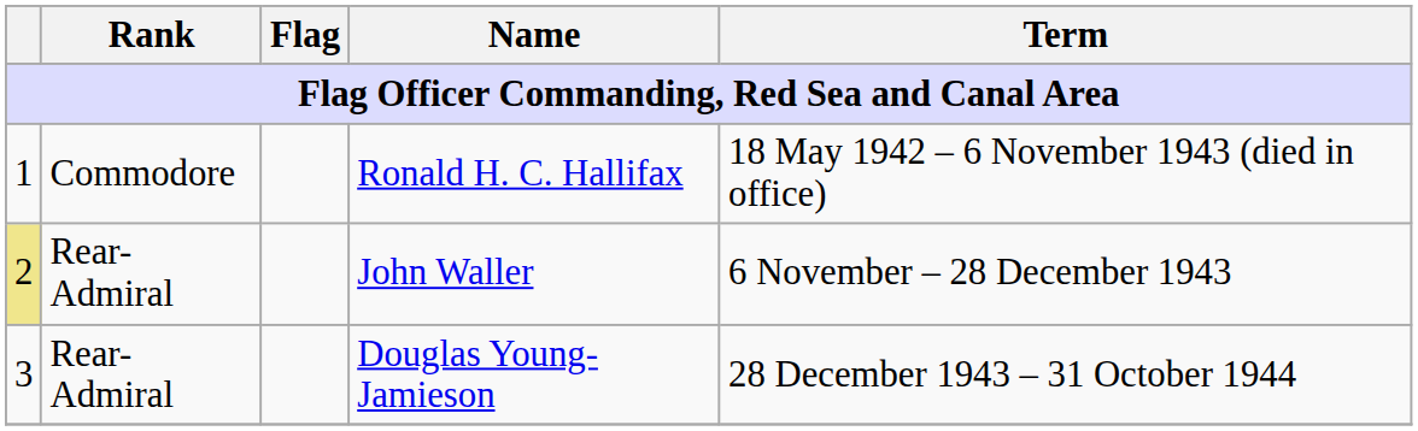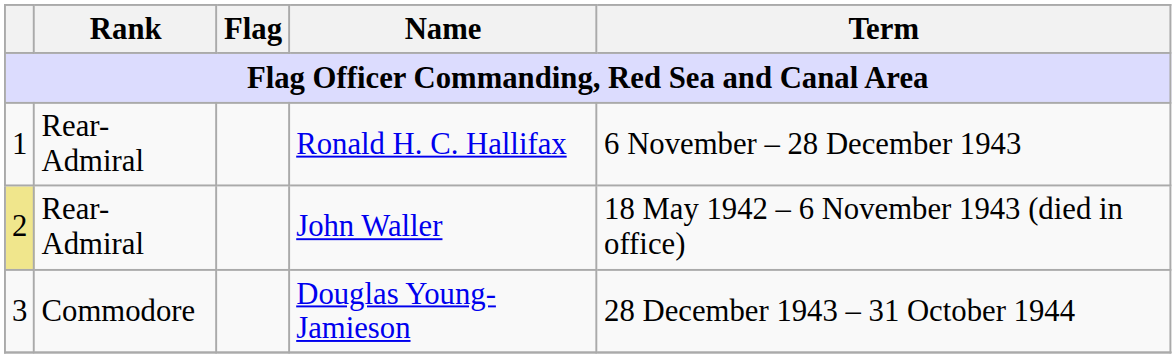 <table class="wikitable">
 <tr>
 <th></th>
 <th>Rank</th>
 <th>Flag</th>
 <th>Name</th>
 <th>Term</th>
 </tr>
 <tr>
 <td colspan="5" align="center" style="background:#dcdcfe;"><strong>Flag Officer Commanding, Red Sea and Canal Area</strong></td>
 </tr>
 <tr>
 <td>1</td>
-<td>Commodore</td>
+<td>Rear-Admiral</td>
 <td></td>
 <td><a href='#'>Ronald H. C. Hallifax</a></td>
-<td>18 May 1942 – 6 November 1943  (died in office)</td>
+<td>6 November – 28 December 1943 </td>
 </tr>
 <tr>
 <td style="background: khaki;">2</td>
 <td>Rear-Admiral</td>
 <td></td>
 <td><a href='#'>John Waller</a></td>
-<td>6 November – 28 December 1943 </td>
+<td>18 May 1942 – 6 November 1943  (died in office)</td>
 </tr>
 <tr>
 <td>3</td>
-<td>Rear-Admiral</td>
+<td>Commodore</td>
 <td></td>
 <td><a href='#'>Douglas Young-Jamieson</a></td>
 <td>28 December 1943 – 31 October 1944 </td>
 </tr>
 <tr>
 </tr>
 </table>
